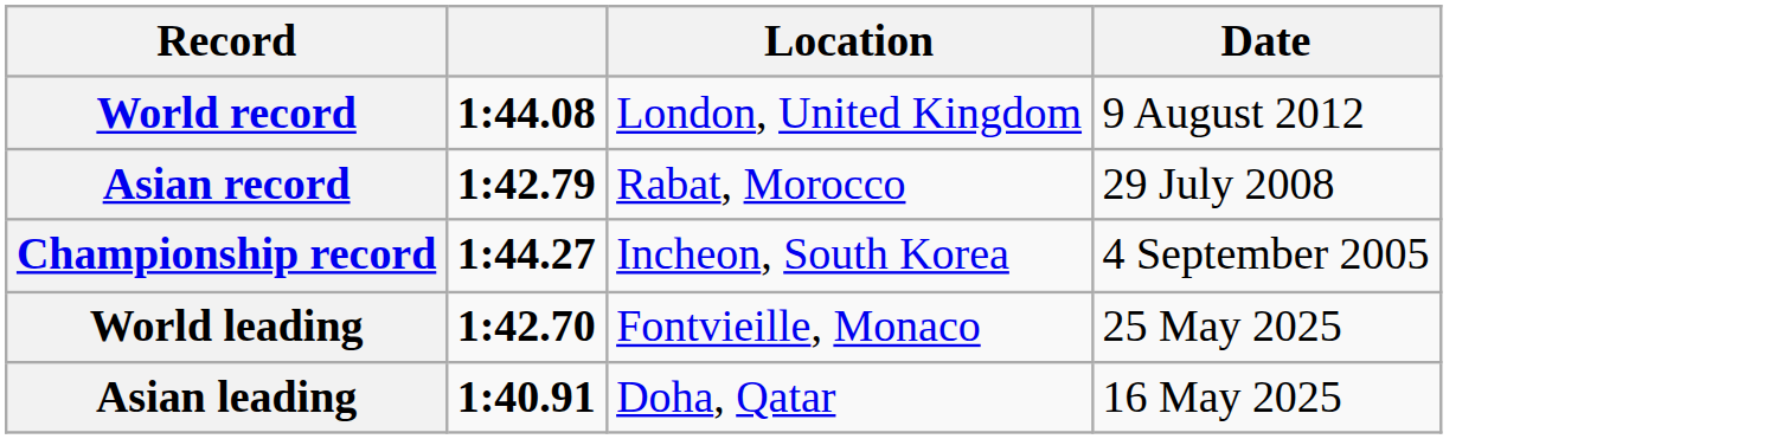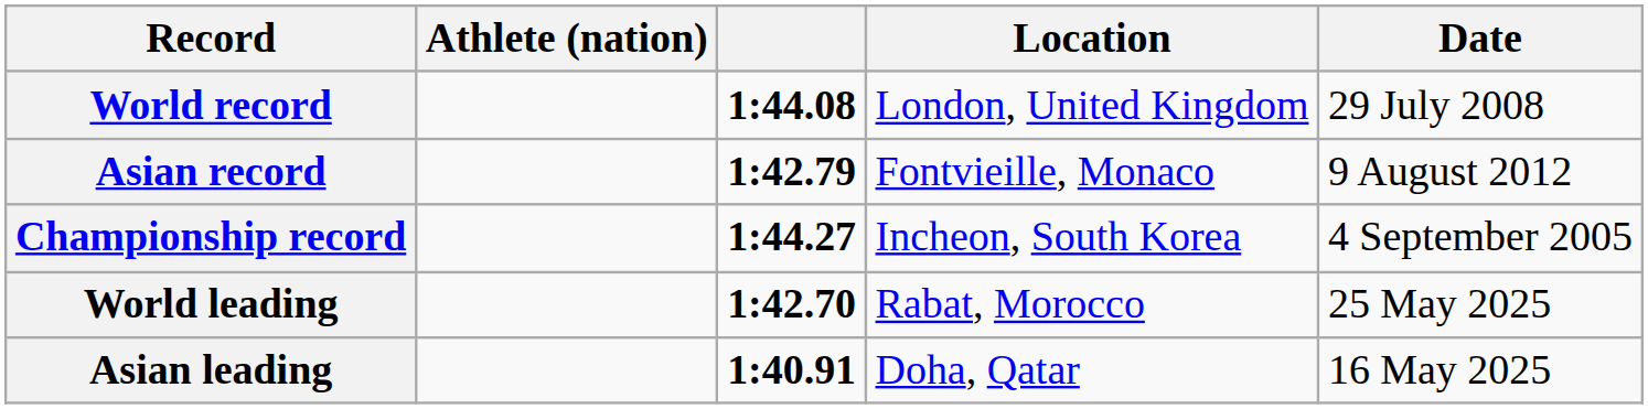 <table class="wikitable">
 <tr>
 <th scope="col">Record</th>
+<th scope="col">Athlete (nation)</th>
 <th scope="col"></th>
 <th scope="col">Location</th>
 <th scope="col">Date</th>
 </tr>
 <tr>
 <th scope="row"><a href='#'>World record</a></th>
+<td></td>
 <td align="center"><strong>1:44.08</strong></td>
 <td><a href='#'>London</a>, <a href='#'>United Kingdom</a></td>
+<td>29 July 2008</td>
+</tr>
+<tr>
+<th scope="row"><a href='#'>Asian record</a></th>
+<td></td>
+<td align="center"><strong>1:42.79</strong></td>
+<td><a href='#'>Fontvieille</a>, <a href='#'>Monaco</a></td>
 <td>9 August 2012</td>
 </tr>
 <tr>
-<th scope="row"><a href='#'>Asian record</a></th>
-<td align="center"><strong>1:42.79</strong></td>
-<td><a href='#'>Rabat</a>, <a href='#'>Morocco</a></td>
-<td>29 July 2008</td>
-</tr>
-<tr>
 <th><a href='#'>Championship record</a></th>
+<td></td>
 <td align="center"><strong>1:44.27</strong></td>
 <td><a href='#'>Incheon</a>, <a href='#'>South Korea</a></td>
 <td>4 September 2005</td>
 </tr>
 <tr>
 <th scope="row">World leading</th>
+<td></td>
 <td align="center"><strong>1:42.70</strong></td>
-<td><a href='#'>Fontvieille</a>, <a href='#'>Monaco</a></td>
+<td><a href='#'>Rabat</a>, <a href='#'>Morocco</a></td>
 <td>25 May 2025</td>
 </tr>
 <tr>
 <th scope="row">Asian leading</th>
+<td></td>
 <td align="center"><strong>1:40.91</strong></td>
 <td><a href='#'>Doha</a>, <a href='#'>Qatar</a></td>
 <td>16 May 2025</td>
 </tr>
 </table>
